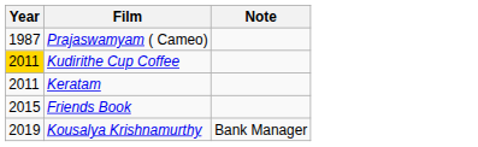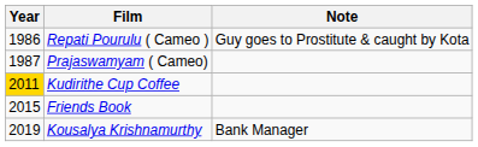 <table class="wikitable" style="font-size: 95%;">
 <tr>
 <th>Year</th>
 <th>Film</th>
 <th>Note</th>
+</tr>
+<tr>
+<td>1986</td>
+<td><em><a href='#'>Repati Pourulu</a></em> ( Cameo )</td>
+<td>Guy goes to Prostitute & caught by Kota</td>
 </tr>
 <tr>
 <td>1987</td>
 <td><em><a href='#'>Prajaswamyam</a></em> ( Cameo)</td>
 <td></td>
 </tr>
 <tr>
 <td style="background: gold;">2011</td>
 <td><em><a href='#'>Kudirithe Cup Coffee</a></em></td>
-<td></td>
-</tr>
-<tr>
-<td>2011</td>
-<td><em><a href='#'>Keratam</a></em></td>
 <td></td>
 </tr>
 <tr>
 <td>2015</td>
 <td><em><a href='#'>Friends Book</a></em></td>
 <td></td>
 </tr>
 <tr>
 <td>2019</td>
 <td><em><a href='#'>Kousalya Krishnamurthy</a></em></td>
 <td>Bank Manager</td>
 </tr>
 </table>
